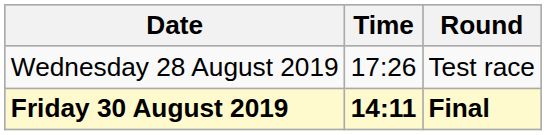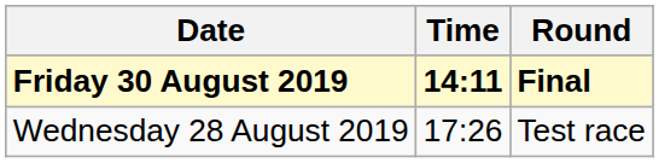 <table class="wikitable">
 <tr>
 <th>Date</th>
 <th>Time</th>
 <th>Round</th>
 </tr>
 <tr>
+<td style=background:lemonchiffon><strong>Friday 30 August 2019</strong></td>
+<td style=background:lemonchiffon><strong>14:11</strong></td>
+<td style=background:lemonchiffon><strong>Final</strong></td>
+</tr>
+<tr>
 <td>Wednesday 28 August 2019</td>
 <td>17:26</td>
 <td>Test race</td>
 </tr>
-<tr>
-<td style=background:lemonchiffon><strong>Friday 30 August 2019</strong></td>
-<td style=background:lemonchiffon><strong>14:11</strong></td>
-<td style=background:lemonchiffon><strong>Final</strong></td>
-</tr>
 </table>
